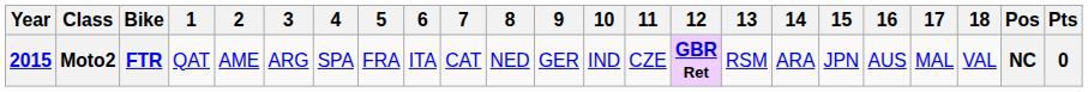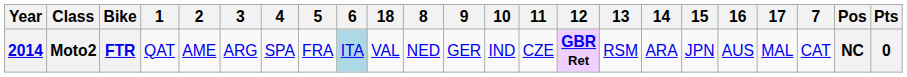 <table class="wikitable" style="text-align:center">
 <tr>
 <th>Year</th>
 <th>Class</th>
 <th>Bike</th>
 <th>1</th>
 <th>2</th>
 <th>3</th>
 <th>4</th>
 <th>5</th>
 <th>6</th>
-<th>7</th>
+<th>18</th>
 <th>8</th>
 <th>9</th>
 <th>10</th>
 <th>11</th>
 <th>12</th>
 <th>13</th>
 <th>14</th>
 <th>15</th>
 <th>16</th>
 <th>17</th>
-<th>18</th>
+<th>7</th>
 <th>Pos</th>
 <th>Pts</th>
 </tr>
 <tr>
-<th align="left"><a href='#'>2015</a></th>
+<th align="left"><a href='#'>2014</a></th>
 <th align="left">Moto2</th>
 <th align="left"><a href='#'>FTR</a></th>
 <td><a href='#'>QAT</a></td>
 <td><a href='#'>AME</a></td>
 <td><a href='#'>ARG</a></td>
 <td><a href='#'>SPA</a></td>
 <td><a href='#'>FRA</a></td>
-<td><a href='#'>ITA</a></td>
-<td><a href='#'>CAT</a></td>
+<td style="background: lightblue;"><a href='#'>ITA</a></td>
+<td><a href='#'>VAL</a></td>
 <td><a href='#'>NED</a></td>
 <td><a href='#'>GER</a></td>
 <td><a href='#'>IND</a></td>
 <td><a href='#'>CZE</a></td>
 <td style="background:#efcfff;"><strong><a href='#'>GBR</a><br><small>Ret</small></strong></td>
 <td><a href='#'>RSM</a></td>
 <td><a href='#'>ARA</a></td>
 <td><a href='#'>JPN</a></td>
 <td><a href='#'>AUS</a></td>
 <td><a href='#'>MAL</a></td>
-<td><a href='#'>VAL</a></td>
+<td><a href='#'>CAT</a></td>
 <th>NC</th>
 <th>0</th>
 </tr>
 </table>
